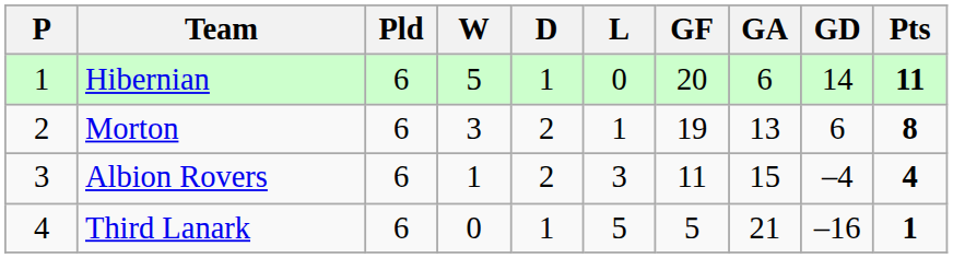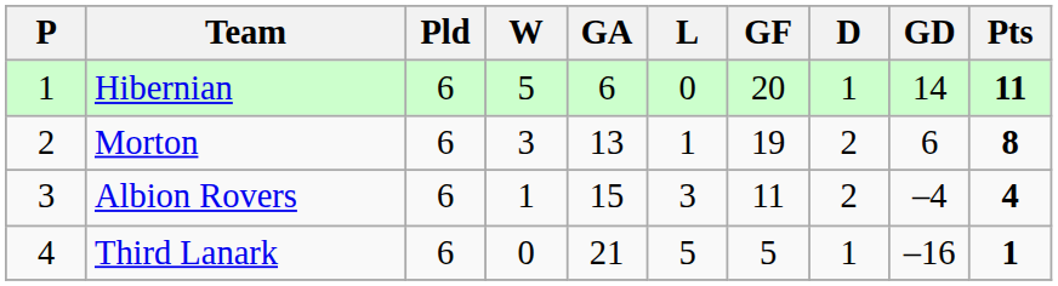 <table class="wikitable" style="text-align: center;">
 <tr>
 <th width=30>P</th>
 <th width=140>Team</th>
 <th width=30>Pld</th>
 <th width=30>W</th>
-<th width=30>D</th>
+<th width=30>GA</th>
 <th width=30>L</th>
 <th width=30>GF</th>
-<th width=30>GA</th>
+<th width=30>D</th>
 <th width=30>GD</th>
 <th width=30>Pts</th>
 </tr>
 <tr style="background:#ccffcc;">
 <td>1</td>
 <td align=left><a href='#'>Hibernian</a></td>
 <td>6</td>
 <td>5</td>
-<td>1</td>
+<td>6</td>
 <td>0</td>
 <td>20</td>
-<td>6</td>
+<td>1</td>
 <td>14</td>
 <td><strong>11</strong></td>
 </tr>
 <tr>
 <td>2</td>
 <td align=left><a href='#'>Morton</a></td>
 <td>6</td>
 <td>3</td>
-<td>2</td>
+<td>13</td>
 <td>1</td>
 <td>19</td>
-<td>13</td>
+<td>2</td>
 <td>6</td>
 <td><strong>8</strong></td>
 </tr>
 <tr>
 <td>3</td>
 <td align=left><a href='#'>Albion Rovers</a></td>
 <td>6</td>
 <td>1</td>
-<td>2</td>
+<td>15</td>
 <td>3</td>
 <td>11</td>
-<td>15</td>
+<td>2</td>
 <td>–4</td>
 <td><strong>4</strong></td>
 </tr>
 <tr>
 <td>4</td>
 <td align=left><a href='#'>Third Lanark</a></td>
 <td>6</td>
 <td>0</td>
-<td>1</td>
+<td>21</td>
 <td>5</td>
 <td>5</td>
-<td>21</td>
+<td>1</td>
 <td>–16</td>
 <td><strong>1</strong></td>
 </tr>
 </table>
